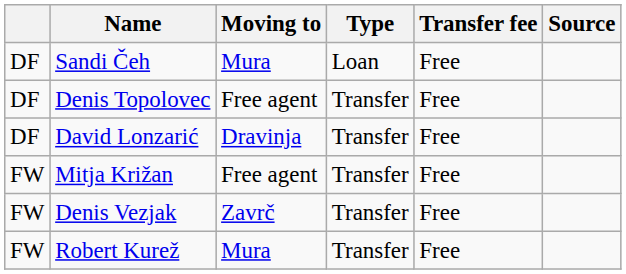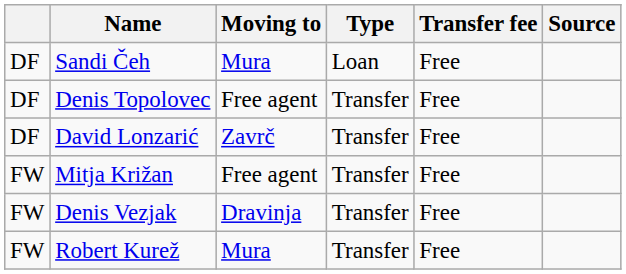 <table class="wikitable sortable" style="font-size:95%;">
 <tr>
 <th></th>
 <th>Name</th>
 <th>Moving to</th>
 <th>Type</th>
 <th>Transfer fee</th>
 <th>Source</th>
 </tr>
 <tr>
 <td>DF</td>
 <td> <a href='#'>Sandi Čeh</a></td>
 <td><a href='#'>Mura</a></td>
 <td>Loan</td>
 <td>Free</td>
 <td></td>
 </tr>
 <tr>
 <td>DF</td>
 <td> <a href='#'>Denis Topolovec</a></td>
 <td>Free agent</td>
 <td>Transfer</td>
 <td>Free</td>
 <td></td>
 </tr>
 <tr>
 <td>DF</td>
 <td> <a href='#'>David Lonzarić</a></td>
-<td><a href='#'>Dravinja</a></td>
+<td><a href='#'>Zavrč</a></td>
 <td>Transfer</td>
 <td>Free</td>
 <td></td>
 </tr>
 <tr>
 <td>FW</td>
 <td> <a href='#'>Mitja Križan</a></td>
 <td>Free agent</td>
 <td>Transfer</td>
 <td>Free</td>
 <td></td>
 </tr>
 <tr>
 <td>FW</td>
 <td> <a href='#'>Denis Vezjak</a></td>
-<td><a href='#'>Zavrč</a></td>
+<td><a href='#'>Dravinja</a></td>
 <td>Transfer</td>
 <td>Free</td>
 <td></td>
 </tr>
 <tr>
 <td>FW</td>
 <td> <a href='#'>Robert Kurež</a></td>
 <td><a href='#'>Mura</a></td>
 <td>Transfer</td>
 <td>Free</td>
 <td></td>
 </tr>
 </table>
